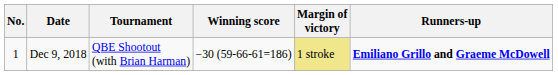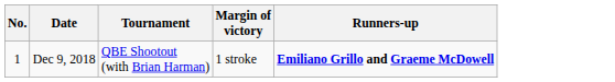 <table class="wikitable" style="font-size:95%;">
 <tr>
 <th>No.</th>
 <th>Date</th>
 <th>Tournament</th>
-<th>Winning score</th>
 <th>Margin of<br>victory</th>
 <th>Runners-up</th>
 </tr>
 <tr>
 <td align=center>1</td>
 <td align=right>Dec 9, 2018</td>
 <td><a href='#'>QBE Shootout</a><br>(with  <a href='#'>Brian Harman</a>)</td>
-<td>−30 (59-66-61=186)</td>
-<td style="background: khaki;">1 stroke</td>
+<td>1 stroke</td>
 <td><strong> <a href='#'>Emiliano Grillo</a> and  <a href='#'>Graeme McDowell</a></strong></td>
 </tr>
 </table>
